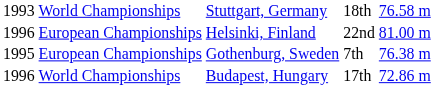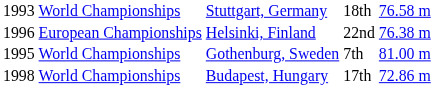 <table>
 <tr>
 <td>1993</td>
 <td><a href='#'>World Championships</a></td>
 <td><a href='#'>Stuttgart, Germany</a></td>
 <td>18th</td>
 <td><a href='#'>76.58 m</a></td>
 </tr>
 <tr>
 <td>1996</td>
 <td><a href='#'>European Championships</a></td>
 <td><a href='#'>Helsinki, Finland</a></td>
 <td>22nd</td>
+<td><a href='#'>76.38 m</a></td>
+</tr>
+<tr>
+<td>1995</td>
+<td><a href='#'>World Championships</a></td>
+<td><a href='#'>Gothenburg, Sweden</a></td>
+<td>7th</td>
 <td><a href='#'>81.00 m</a></td>
 </tr>
 <tr>
-<td>1995</td>
-<td><a href='#'>European Championships</a></td>
-<td><a href='#'>Gothenburg, Sweden</a></td>
-<td>7th</td>
-<td><a href='#'>76.38 m</a></td>
-</tr>
-<tr>
-<td>1996</td>
+<td>1998</td>
 <td><a href='#'>World Championships</a></td>
 <td><a href='#'>Budapest, Hungary</a></td>
 <td>17th</td>
 <td><a href='#'>72.86 m</a></td>
 </tr>
 </table>
